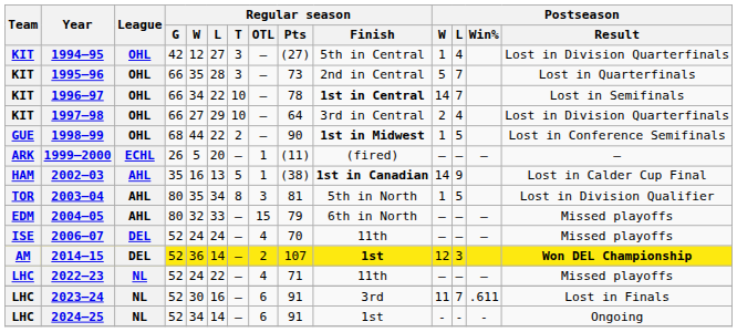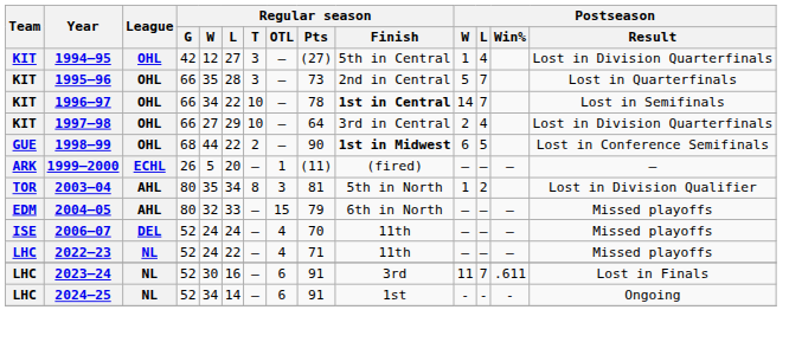 <table class="wikitable" style="font-size:95%; text-align:center;">
 <tr>
 <th rowspan="2">Team</th>
 <th rowspan="2">Year</th>
 <th rowspan="2">League</th>
 <th colspan="7">Regular season</th>
 <th colspan="4">Postseason</th>
 </tr>
 <tr>
 <th>G</th>
 <th>W</th>
 <th>L</th>
 <th>T</th>
 <th>OTL</th>
 <th>Pts</th>
 <th>Finish</th>
 <th>W</th>
 <th>L</th>
 <th>Win%</th>
 <th>Result</th>
 </tr>
 <tr>
 <th><a href='#'>KIT</a></th>
 <th><a href='#'>1994–95</a></th>
 <th><a href='#'>OHL</a></th>
 <td>42</td>
 <td>12</td>
 <td>27</td>
 <td>3</td>
 <td>—</td>
 <td>(27)</td>
 <td>5th in Central</td>
 <td>1</td>
 <td>4</td>
 <td></td>
 <td>Lost in Division Quarterfinals</td>
 </tr>
 <tr>
 <th>KIT</th>
 <th><a href='#'>1995–96</a></th>
 <th>OHL</th>
 <td>66</td>
 <td>35</td>
 <td>28</td>
 <td>3</td>
 <td>—</td>
 <td>73</td>
 <td>2nd in Central</td>
 <td>5</td>
 <td>7</td>
 <td></td>
 <td>Lost in Quarterfinals</td>
 </tr>
 <tr>
 <th>KIT</th>
 <th><a href='#'>1996–97</a></th>
 <th>OHL</th>
 <td>66</td>
 <td>34</td>
 <td>22</td>
 <td>10</td>
 <td>—</td>
 <td>78</td>
 <td><strong>1st in Central</strong></td>
 <td>14</td>
 <td>7</td>
 <td></td>
 <td>Lost in Semifinals</td>
 </tr>
 <tr>
 <th>KIT</th>
 <th><a href='#'>1997–98</a></th>
 <th>OHL</th>
 <td>66</td>
 <td>27</td>
 <td>29</td>
 <td>10</td>
 <td>—</td>
 <td>64</td>
 <td>3rd in Central</td>
 <td>2</td>
 <td>4</td>
 <td></td>
 <td>Lost in Division Quarterfinals</td>
 </tr>
 <tr>
 <th><a href='#'>GUE</a></th>
 <th><a href='#'>1998–99</a></th>
 <th>OHL</th>
 <td>68</td>
 <td>44</td>
 <td>22</td>
 <td>2</td>
 <td>—</td>
 <td>90</td>
 <td><strong>1st in Midwest</strong></td>
-<td>1</td>
+<td>6</td>
 <td>5</td>
 <td></td>
 <td>Lost in Conference Semifinals</td>
 </tr>
 <tr>
 <th><a href='#'>ARK</a></th>
 <th><a href='#'>1999–2000</a></th>
 <th><a href='#'>ECHL</a></th>
 <td>26</td>
 <td>5</td>
 <td>20</td>
 <td>—</td>
 <td>1</td>
 <td>(11)</td>
 <td>(fired)</td>
 <td>—</td>
 <td>—</td>
 <td>—</td>
 <td>—</td>
 </tr>
 <tr>
-<th><a href='#'>HAM</a></th>
-<th><a href='#'>2002–03</a></th>
-<th><a href='#'>AHL</a></th>
-<td>35</td>
-<td>16</td>
-<td>13</td>
-<td>5</td>
-<td>1</td>
-<td>(38)</td>
-<td><strong>1st in Canadian</strong></td>
-<td>14</td>
-<td>9</td>
-<td></td>
-<td>Lost in Calder Cup Final</td>
-</tr>
-<tr>
 <th><a href='#'>TOR</a></th>
 <th><a href='#'>2003–04</a></th>
 <th>AHL</th>
 <td>80</td>
 <td>35</td>
 <td>34</td>
 <td>8</td>
 <td>3</td>
 <td>81</td>
 <td>5th in North</td>
 <td>1</td>
-<td>5</td>
+<td>2</td>
 <td></td>
 <td>Lost in Division Qualifier</td>
 </tr>
 <tr>
 <th><a href='#'>EDM</a></th>
 <th><a href='#'>2004–05</a></th>
 <th>AHL</th>
 <td>80</td>
 <td>32</td>
 <td>33</td>
 <td>—</td>
 <td>15</td>
 <td>79</td>
 <td>6th in North</td>
 <td>—</td>
 <td>—</td>
 <td>—</td>
 <td>Missed playoffs</td>
 </tr>
 <tr>
 <th><a href='#'>ISE</a></th>
 <th><a href='#'>2006–07</a></th>
 <th><a href='#'>DEL</a></th>
 <td>52</td>
 <td>24</td>
 <td>24</td>
 <td>—</td>
 <td>4</td>
 <td>70</td>
 <td>11th</td>
 <td>—</td>
 <td>—</td>
 <td>—</td>
 <td>Missed playoffs</td>
-</tr>
-<tr style="background:#FDE910;">
-<th><a href='#'>AM</a></th>
-<th><a href='#'>2014–15</a></th>
-<th>DEL</th>
-<td>52</td>
-<td>36</td>
-<td>14</td>
-<td>—</td>
-<td>2</td>
-<td>107</td>
-<td><strong>1st</strong></td>
-<td>12</td>
-<td>3</td>
-<td></td>
-<td><strong>Won DEL Championship</strong></td>
 </tr>
 <tr>
 <th><a href='#'>LHC</a></th>
 <th><a href='#'>2022–23</a></th>
 <th><a href='#'> NL</a></th>
 <td>52</td>
 <td>24</td>
 <td>22</td>
 <td>—</td>
 <td>4</td>
 <td>71</td>
 <td>11th</td>
 <td>—</td>
 <td>—</td>
 <td>—</td>
 <td>Missed playoffs</td>
 </tr>
 <tr>
 </tr>
 <tr>
 <th>LHC</th>
 <th><a href='#'>2023–24</a></th>
 <th>NL</th>
 <td>52</td>
 <td>30</td>
 <td>16</td>
 <td>—</td>
 <td>6</td>
 <td>91</td>
 <td>3rd</td>
 <td>11</td>
 <td>7</td>
 <td>.611</td>
 <td>Lost in Finals</td>
 </tr>
 <tr>
 <th>LHC</th>
 <th><a href='#'>2024–25</a></th>
 <th>NL</th>
 <td>52</td>
 <td>34</td>
 <td>14</td>
 <td>—</td>
 <td>6</td>
 <td>91</td>
 <td>1st</td>
 <td>-</td>
 <td>-</td>
 <td>-</td>
 <td>Ongoing</td>
 </tr>
 <tr>
 </tr>
 </table>
